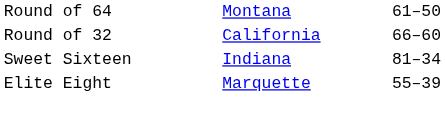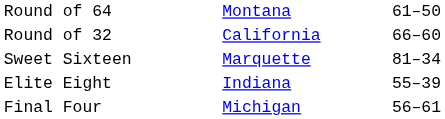 <table style="border:'1' 'solid' 'gray' " width="380" align="left">
 <tr>
 </tr>
 <tr>
 <td>Round of 64</td>
 <td><a href='#'>Montana</a></td>
 <td>61–50</td>
 </tr>
 <tr>
 <td>Round of 32</td>
 <td><a href='#'>California</a></td>
 <td>66–60</td>
 </tr>
 <tr>
 <td>Sweet Sixteen</td>
-<td><a href='#'>Indiana</a></td>
+<td><a href='#'>Marquette</a></td>
 <td>81–34</td>
 </tr>
 <tr>
 <td>Elite Eight</td>
-<td><a href='#'>Marquette</a></td>
+<td><a href='#'>Indiana</a></td>
 <td>55–39</td>
 </tr>
+<tr>
+<td>Final Four</td>
+<td><a href='#'>Michigan</a></td>
+<td>56–61</td>
+</tr>
 </table>
